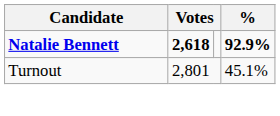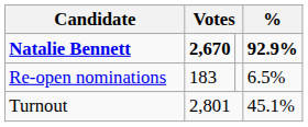 <table class="wikitable">
 <tr>
 <th style="width:150px;">Candidate</th>
 <th colspan="2">Votes</th>
 <th>%</th>
 </tr>
 <tr>
 <td><strong><a href='#'>Natalie Bennett</a></strong></td>
-<td><strong>2,618</strong></td>
+<td><strong>2,670</strong></td>
 <td style="text-align:center;"></td>
 <td><strong>92.9%</strong></td>
+</tr>
+<tr>
+<td><a href='#'>Re-open nominations</a></td>
+<td>183</td>
+<td style="text-align:center;"></td>
+<td>6.5%</td>
 </tr>
 <tr>
 <td>Turnout</td>
 <td colspan="2">2,801</td>
 <td>45.1%</td>
 </tr>
 </table>
